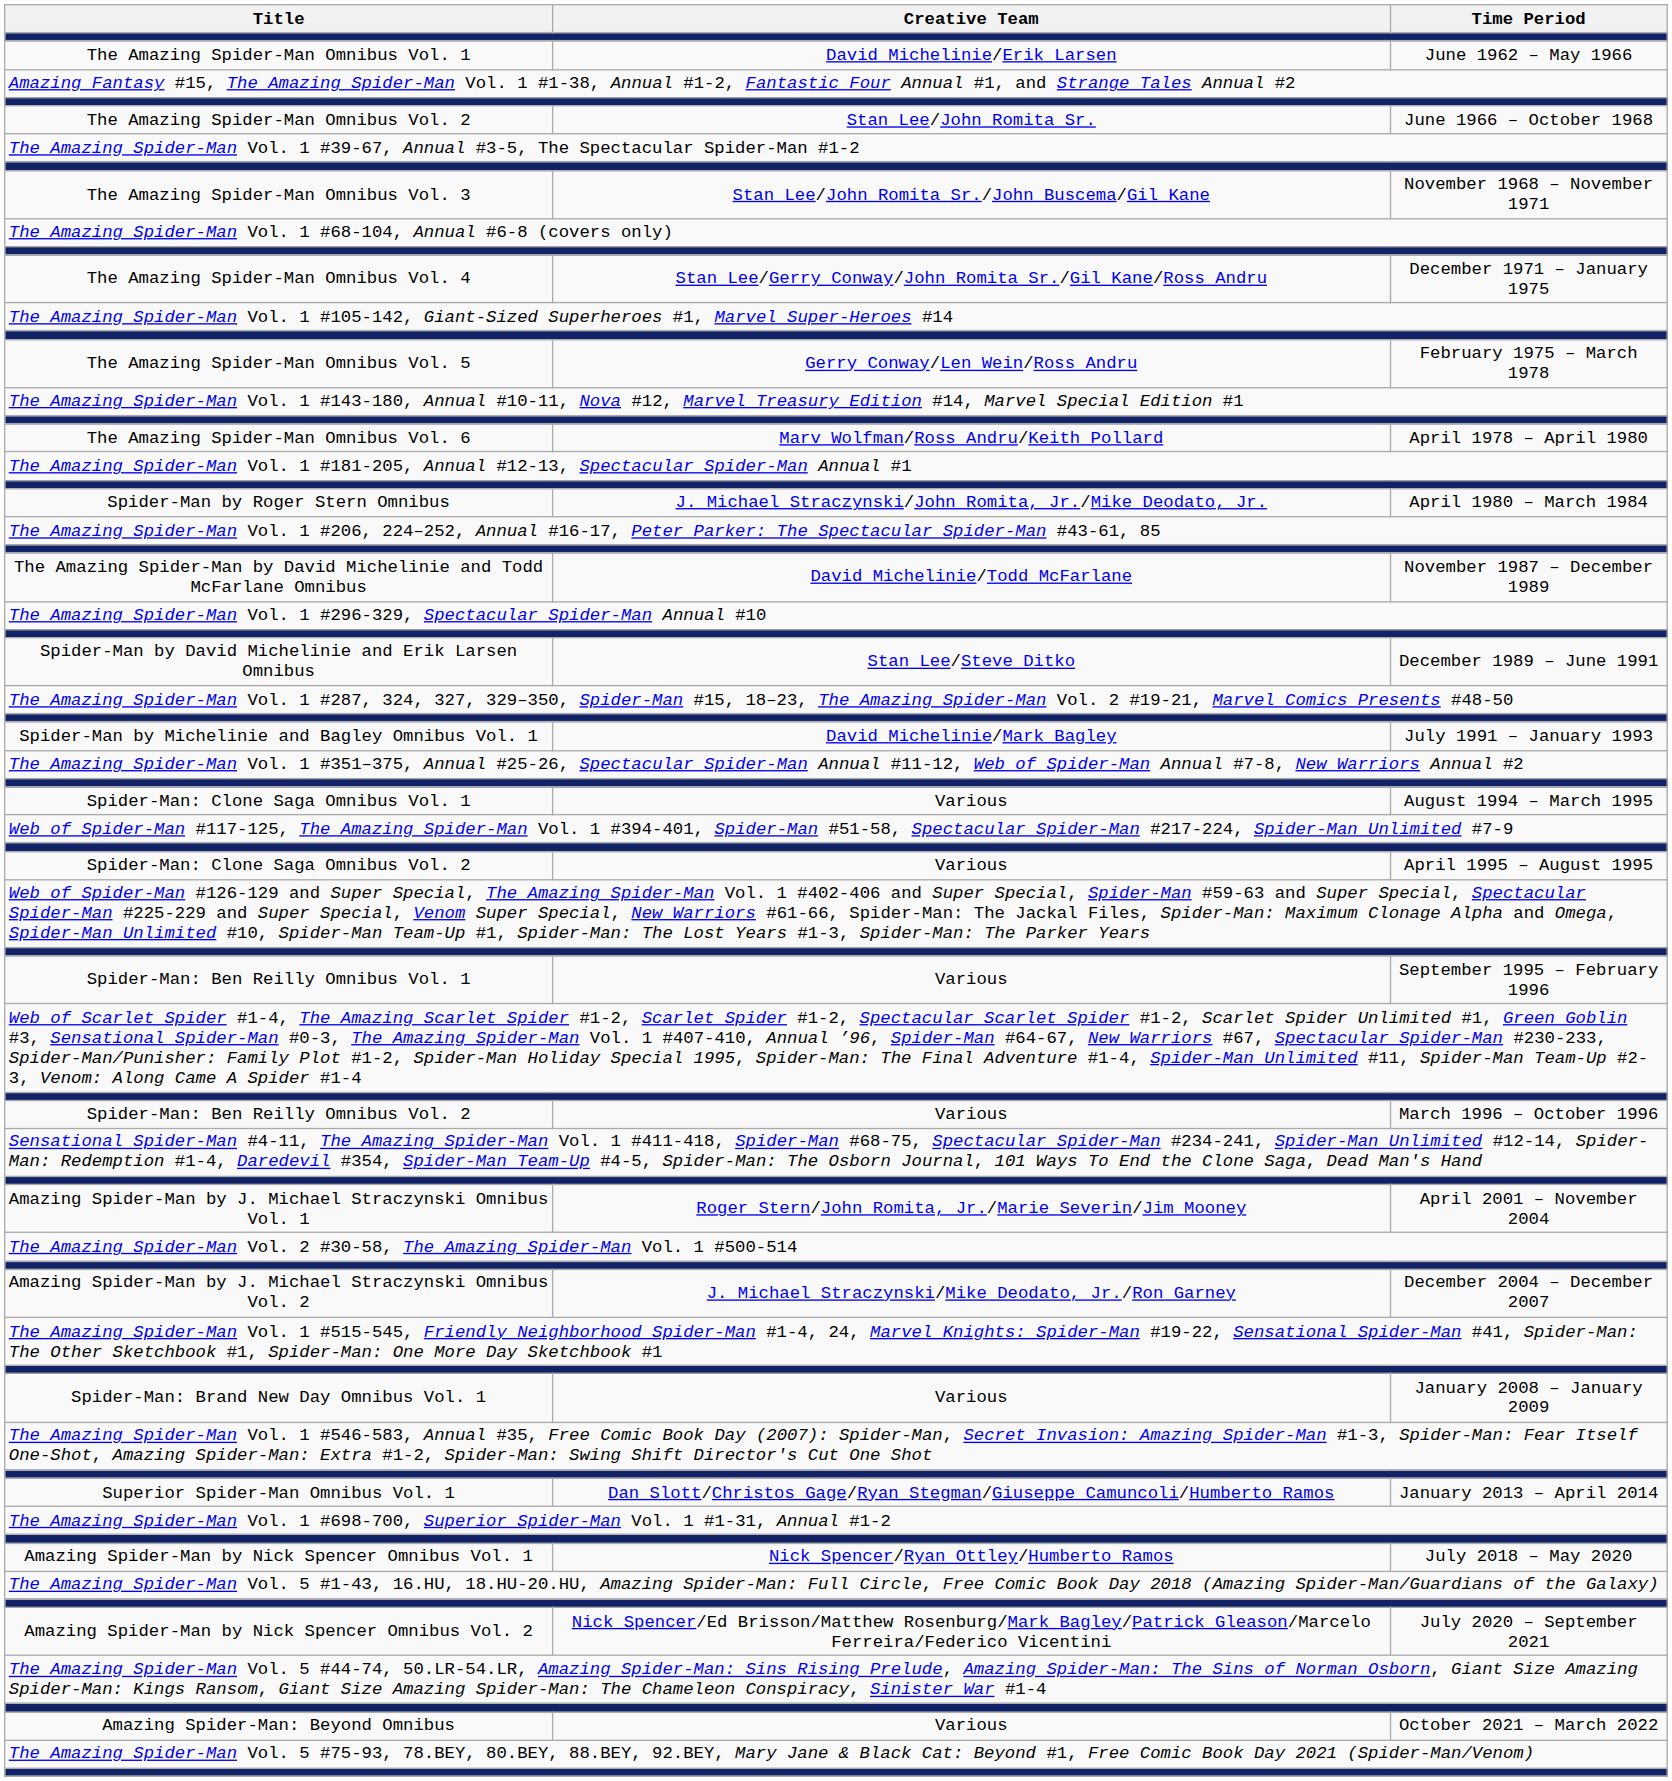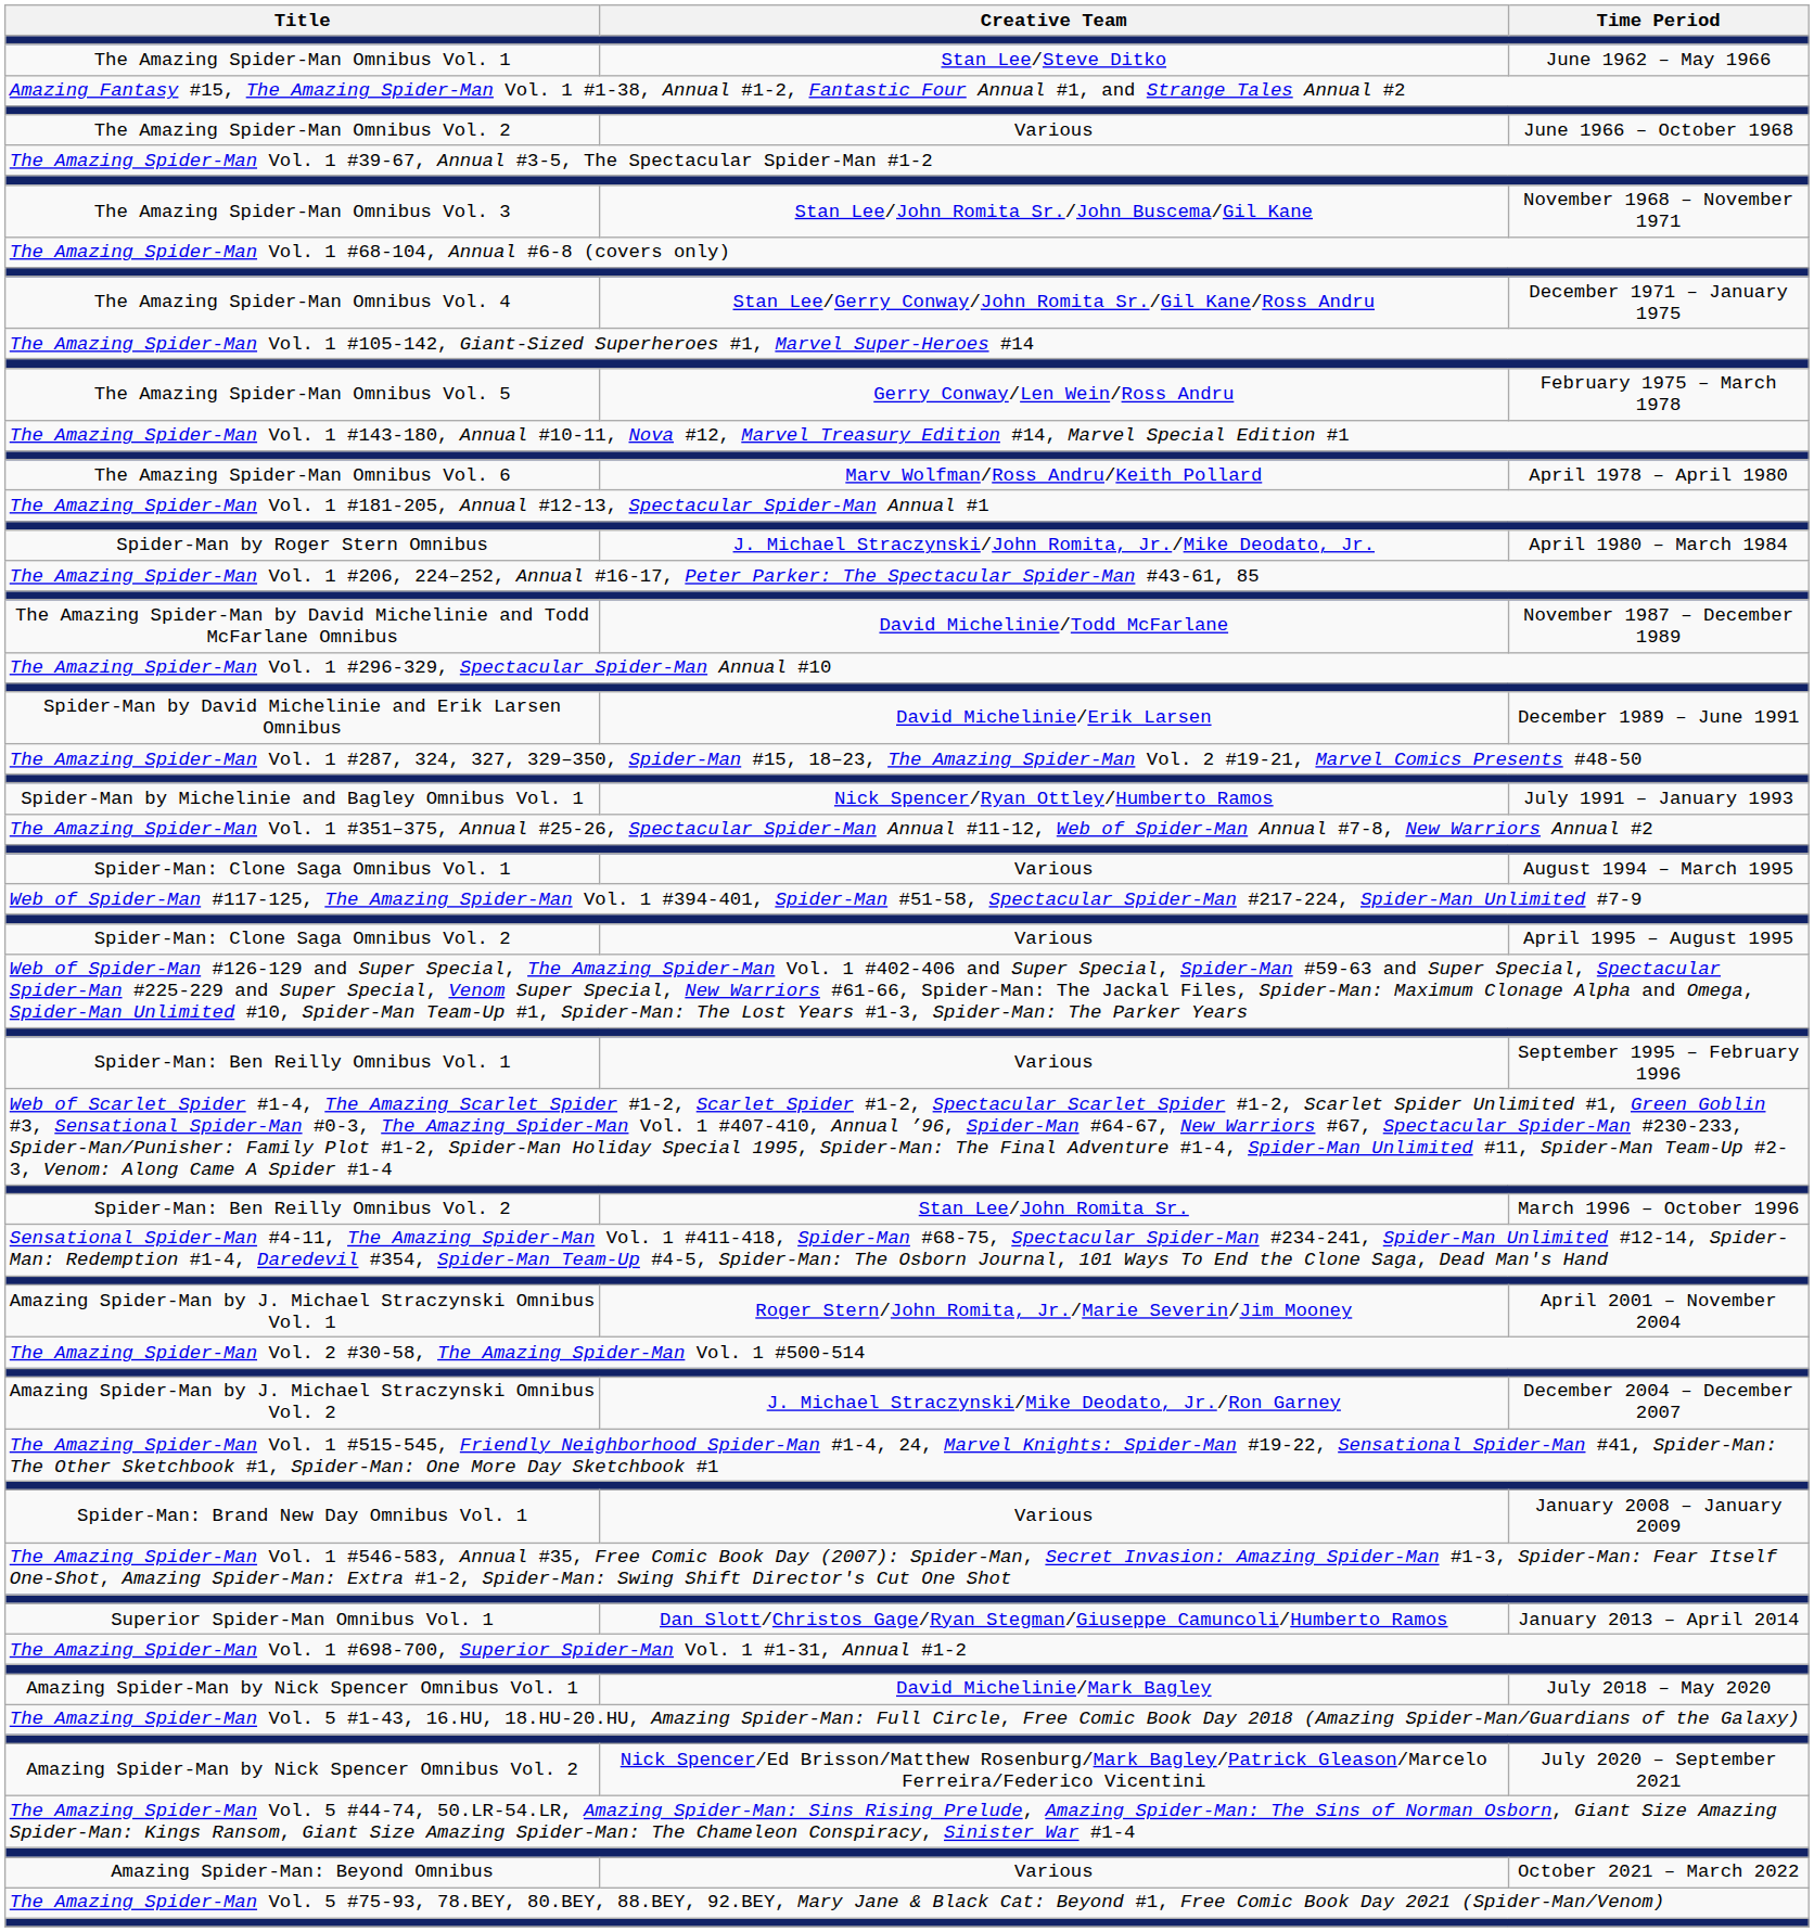 <table class="wikitable">
 <tr>
 <th>Title</th>
 <th>Creative Team</th>
 <th>Time Period</th>
 </tr>
 <tr>
 <td colspan="6" bgcolor="#112266"></td>
 </tr>
 <tr>
 <td align="center">The Amazing Spider-Man Omnibus Vol. 1</td>
-<td align="center"><a href='#'>David Michelinie</a>/<a href='#'>Erik Larsen</a></td>
+<td align="center"><a href='#'>Stan Lee</a>/<a href='#'>Steve Ditko</a></td>
 <td align="center">June 1962 – May 1966</td>
 </tr>
 <tr>
 <td colspan="6"><em><a href='#'>Amazing Fantasy</a></em> #15, <em><a href='#'>The Amazing Spider-Man</a></em> Vol. 1 #1-38, <em>Annual</em> #1-2, <em><a href='#'>Fantastic Four</a> Annual</em> #1, and <em><a href='#'>Strange Tales</a> Annual</em> #2</td>
 </tr>
 <tr>
 <td colspan="6" bgcolor="#112266"></td>
 </tr>
 <tr>
 <td align="center">The Amazing Spider-Man Omnibus Vol. 2</td>
-<td align="center"><a href='#'>Stan Lee</a>/<a href='#'>John Romita Sr.</a></td>
+<td align="center">Various</td>
 <td align="center">June 1966 – October 1968</td>
 </tr>
 <tr>
 <td colspan="6"><em><a href='#'>The Amazing Spider-Man</a></em> Vol. 1 #39-67, <em>Annual</em> #3-5, The Spectacular Spider-Man #1-2</td>
 </tr>
 <tr>
 <td colspan="6" bgcolor="#112266"></td>
 </tr>
 <tr>
 <td align="center">The Amazing Spider-Man Omnibus Vol. 3</td>
 <td align="center"><a href='#'>Stan Lee</a>/<a href='#'>John Romita Sr.</a>/<a href='#'>John Buscema</a>/<a href='#'>Gil Kane</a></td>
 <td align="center">November 1968 – November 1971</td>
 </tr>
 <tr>
 <td colspan="6"><em><a href='#'>The Amazing Spider-Man</a></em> Vol. 1 #68-104, <em>Annual</em> #6-8 (covers only)</td>
 </tr>
 <tr>
 <td colspan="6" bgcolor="#112266"></td>
 </tr>
 <tr>
 <td align="center">The Amazing Spider-Man Omnibus Vol. 4</td>
 <td align="center"><a href='#'>Stan Lee</a>/<a href='#'>Gerry Conway</a>/<a href='#'>John Romita Sr.</a>/<a href='#'>Gil Kane</a>/<a href='#'>Ross Andru</a></td>
 <td align="center">December 1971 – January 1975</td>
 </tr>
 <tr>
 <td colspan="6"><em><a href='#'>The Amazing Spider-Man</a></em> Vol. 1 #105-142, <em>Giant-Sized Superheroes</em> #1, <em><a href='#'>Marvel Super-Heroes</a></em> #14</td>
 </tr>
 <tr>
 <td colspan="6" bgcolor="#112266"></td>
 </tr>
 <tr>
 <td align="center">The Amazing Spider-Man Omnibus Vol. 5</td>
 <td align="center"><a href='#'>Gerry Conway</a>/<a href='#'>Len Wein</a>/<a href='#'>Ross Andru</a></td>
 <td align="center">February 1975 – March 1978</td>
 </tr>
 <tr>
 <td colspan="6"><em><a href='#'>The Amazing Spider-Man</a></em> Vol. 1 #143-180, <em>Annual</em> #10-11, <em><a href='#'>Nova</a></em> #12, <em><a href='#'>Marvel Treasury Edition</a></em> #14, <em>Marvel Special Edition</em> #1</td>
 </tr>
 <tr>
 <td colspan="6" bgcolor="#112266"></td>
 </tr>
 <tr>
 <td align="center">The Amazing Spider-Man Omnibus Vol. 6</td>
 <td align="center"><a href='#'>Marv Wolfman</a>/<a href='#'>Ross Andru</a>/<a href='#'>Keith Pollard</a></td>
 <td align="center">April 1978 – April 1980</td>
 </tr>
 <tr>
 <td colspan="6"><em><a href='#'>The Amazing Spider-Man</a></em> Vol. 1 #181-205, <em>Annual</em> #12-13, <em><a href='#'>Spectacular Spider-Man</a></em> <em>Annual</em> #1</td>
 </tr>
 <tr>
 <td colspan="6" bgcolor="#112266"></td>
 </tr>
 <tr>
 <td align="center">Spider-Man by Roger Stern Omnibus</td>
 <td align="center"><a href='#'>J. Michael Straczynski</a>/<a href='#'>John Romita, Jr.</a>/<a href='#'>Mike Deodato, Jr.</a></td>
 <td align="center">April 1980 – March 1984</td>
 </tr>
 <tr>
 <td colspan="6"><em><a href='#'>The Amazing Spider-Man</a></em> Vol. 1 #206, 224–252, <em>Annual</em> #16-17, <em><a href='#'>Peter Parker: The Spectacular Spider-Man</a></em> #43-61, 85</td>
 </tr>
 <tr>
 <td colspan="6" bgcolor="#112266"></td>
 </tr>
 <tr>
 <td align="center">The Amazing Spider-Man by David Michelinie and Todd McFarlane Omnibus</td>
 <td align="center"><a href='#'>David Michelinie</a>/<a href='#'>Todd McFarlane</a></td>
 <td align="center">November 1987 – December 1989</td>
 </tr>
 <tr>
 <td colspan="6"><em><a href='#'>The Amazing Spider-Man</a></em> Vol. 1 #296-329, <em><a href='#'>Spectacular Spider-Man</a> Annual</em> #10</td>
 </tr>
 <tr>
 <td colspan="6" bgcolor="#112266"></td>
 </tr>
 <tr>
 <td align="center">Spider-Man by David Michelinie and Erik Larsen Omnibus</td>
-<td align="center"><a href='#'>Stan Lee</a>/<a href='#'>Steve Ditko</a></td>
+<td align="center"><a href='#'>David Michelinie</a>/<a href='#'>Erik Larsen</a></td>
 <td align="center">December 1989 – June 1991</td>
 </tr>
 <tr>
 <td colspan="6"><em><a href='#'>The Amazing Spider-Man</a></em> Vol. 1 #287, 324, 327, 329–350, <em><a href='#'>Spider-Man</a></em> #15, 18–23, <em><a href='#'>The Amazing Spider-Man</a></em> Vol. 2 #19-21, <em><a href='#'>Marvel Comics Presents</a></em> #48-50</td>
 </tr>
 <tr>
 <td colspan="6" bgcolor="#112266"></td>
 </tr>
 <tr>
 <td align="center">Spider-Man by Michelinie and Bagley Omnibus Vol. 1</td>
-<td align="center"><a href='#'>David Michelinie</a>/<a href='#'>Mark Bagley</a></td>
+<td align="center"><a href='#'>Nick Spencer</a>/<a href='#'>Ryan Ottley</a>/<a href='#'>Humberto Ramos</a></td>
 <td align="center">July 1991 – January 1993</td>
 </tr>
 <tr>
 <td colspan="6"><em><a href='#'>The Amazing Spider-Man</a></em> Vol. 1 #351–375, <em>Annual</em> #25-26, <em><a href='#'>Spectacular Spider-Man</a> Annual</em> #11-12, <em><a href='#'>Web of Spider-Man</a> Annual</em> #7-8, <em><a href='#'>New Warriors</a> Annual</em> #2</td>
 </tr>
 <tr>
 <td colspan="6" bgcolor="#112266"></td>
 </tr>
 <tr>
 <td align="center">Spider-Man: Clone Saga Omnibus Vol. 1</td>
 <td align="center">Various</td>
 <td align="center">August 1994 – March 1995</td>
 </tr>
 <tr>
 <td colspan="6"><em><a href='#'>Web of Spider-Man</a></em> #117-125, <em><a href='#'>The Amazing Spider-Man</a></em> Vol. 1 #394-401, <em><a href='#'>Spider-Man</a></em> #51-58, <em><a href='#'>Spectacular Spider-Man</a></em> #217-224, <em><a href='#'>Spider-Man Unlimited</a></em> #7-9</td>
 </tr>
 <tr>
 <td colspan="6" bgcolor="#112266"></td>
 </tr>
 <tr>
 <td align="center">Spider-Man: Clone Saga Omnibus Vol. 2</td>
 <td align="center">Various</td>
 <td align="center">April 1995 – August 1995</td>
 </tr>
 <tr>
 <td colspan="6"><em><a href='#'>Web of Spider-Man</a></em> #126-129 and <em>Super Special</em>, <em><a href='#'>The Amazing Spider-Man</a></em> Vol. 1 #402-406 and <em>Super Special</em>, <em><a href='#'>Spider-Man</a></em> #59-63 and <em>Super Special</em>, <em><a href='#'>Spectacular Spider-Man</a></em> #225-229 and <em>Super Special</em>, <em><a href='#'>Venom</a> Super Special</em>, <em><a href='#'>New Warriors</a></em> #61-66, Spider-Man: The Jackal Files, <em>Spider-Man: Maximum Clonage Alpha</em> and <em>Omega</em>, <em><a href='#'>Spider-Man Unlimited</a></em> #10, <em>Spider-Man Team-Up</em> #1, <em>Spider-Man: The Lost Years</em> #1-3, <em>Spider-Man: The Parker Years</em></td>
 </tr>
 <tr>
 <td colspan="6" bgcolor="#112266"></td>
 </tr>
 <tr>
 <td align="center">Spider-Man: Ben Reilly Omnibus Vol. 1</td>
 <td align="center">Various</td>
 <td align="center">September 1995 – February 1996</td>
 </tr>
 <tr>
 <td colspan="6"><em><a href='#'>Web of Scarlet Spider</a></em> #1-4, <em><a href='#'>The Amazing Scarlet Spider</a></em> #1-2, <em><a href='#'>Scarlet Spider</a></em> #1-2, <em><a href='#'>Spectacular Scarlet Spider</a></em> #1-2, <em>Scarlet Spider Unlimited</em> #1, <em><a href='#'>Green Goblin</a></em> #3, <em><a href='#'>Sensational Spider-Man</a></em> #0-3, <em><a href='#'>The Amazing Spider-Man</a></em> Vol. 1 #407-410, <em>Annual ’96</em>, <em><a href='#'>Spider-Man</a></em> #64-67, <em><a href='#'>New Warriors</a></em> #67, <em><a href='#'>Spectacular Spider-Man</a></em> #230-233, <em>Spider-Man/Punisher: Family Plot</em> #1-2, <em>Spider-Man Holiday Special 1995</em>, <em>Spider-Man: The Final Adventure</em> #1-4, <em><a href='#'>Spider-Man Unlimited</a></em> #11, <em>Spider-Man Team-Up</em> #2-3, <em>Venom: Along Came A Spider</em> #1-4</td>
 </tr>
 <tr>
 <td colspan="6" bgcolor="#112266"></td>
 </tr>
 <tr>
 <td align="center">Spider-Man: Ben Reilly Omnibus Vol. 2</td>
-<td align="center">Various</td>
+<td align="center"><a href='#'>Stan Lee</a>/<a href='#'>John Romita Sr.</a></td>
 <td align="center">March 1996 – October 1996</td>
 </tr>
 <tr>
 <td colspan="6"><em><a href='#'>Sensational Spider-Man</a></em> #4-11, <em><a href='#'>The Amazing Spider-Man</a></em> Vol. 1 #411-418, <em><a href='#'>Spider-Man</a></em> #68-75, <em><a href='#'>Spectacular Spider-Man</a></em> #234-241, <em><a href='#'>Spider-Man Unlimited</a></em> #12-14, <em>Spider-Man: Redemption</em> #1-4, <em><a href='#'>Daredevil</a></em> #354, <em><a href='#'>Spider-Man Team-Up</a></em> #4-5, <em>Spider-Man: The Osborn Journal</em>, <em>101 Ways To End the Clone Saga</em>, <em>Dead Man's Hand</em></td>
 </tr>
 <tr>
 <td colspan="6" bgcolor="#112266"></td>
 </tr>
 <tr>
 <td align="center">Amazing Spider-Man by J. Michael Straczynski Omnibus Vol. 1</td>
 <td align="center"><a href='#'>Roger Stern</a>/<a href='#'>John Romita, Jr.</a>/<a href='#'>Marie Severin</a>/<a href='#'>Jim Mooney</a></td>
 <td align="center">April 2001 – November 2004</td>
 </tr>
 <tr>
 <td colspan="6"><em><a href='#'>The Amazing Spider-Man</a></em> Vol. 2 #30-58, <em><a href='#'>The Amazing Spider-Man</a></em> Vol. 1 #500-514</td>
 </tr>
 <tr>
 <td colspan="6" bgcolor="#112266"></td>
 </tr>
 <tr>
 <td align="center">Amazing Spider-Man by J. Michael Straczynski Omnibus Vol. 2</td>
 <td align="center"><a href='#'>J. Michael Straczynski</a>/<a href='#'>Mike Deodato, Jr.</a>/<a href='#'>Ron Garney</a></td>
 <td align="center">December 2004 – December 2007</td>
 </tr>
 <tr>
 <td colspan="6"><em><a href='#'>The Amazing Spider-Man</a></em> Vol. 1 #515-545, <em><a href='#'>Friendly Neighborhood Spider-Man</a></em> #1-4, 24, <em><a href='#'>Marvel Knights: Spider-Man</a></em> #19-22, <em><a href='#'>Sensational Spider-Man</a></em> #41, <em>Spider-Man: The Other Sketchbook</em> #1, <em>Spider-Man: One More Day Sketchbook</em> #1</td>
 </tr>
 <tr>
 <td colspan="6" bgcolor="#112266"></td>
 </tr>
 <tr>
 <td align="center">Spider-Man: Brand New Day Omnibus Vol. 1</td>
 <td align="center">Various</td>
 <td align="center">January 2008 – January 2009</td>
 </tr>
 <tr>
 <td colspan="6"><em><a href='#'>The Amazing Spider-Man</a></em> Vol. 1 #546-583, <em>Annual</em> #35, <em>Free Comic Book Day (2007): Spider-Man</em>, <em><a href='#'>Secret Invasion: Amazing Spider-Man</a></em> #1-3, <em>Spider-Man: Fear Itself One-Shot</em>, <em>Amazing Spider-Man: Extra</em> #1-2, <em>Spider-Man: Swing Shift Director's Cut One Shot</em></td>
 </tr>
 <tr>
 <td colspan="6" bgcolor="#112266"></td>
 </tr>
 <tr>
 <td align="center">Superior Spider-Man Omnibus Vol. 1</td>
 <td align="center"><a href='#'>Dan Slott</a>/<a href='#'>Christos Gage</a>/<a href='#'>Ryan Stegman</a>/<a href='#'>Giuseppe Camuncoli</a>/<a href='#'>Humberto Ramos</a></td>
 <td align="center">January 2013 – April 2014</td>
 </tr>
 <tr>
 <td colspan="6"><em><a href='#'>The Amazing Spider-Man</a></em> Vol. 1 #698-700, <em><a href='#'>Superior Spider-Man</a></em> Vol. 1 #1-31, <em>Annual</em> #1-2</td>
 </tr>
 <tr>
 <td colspan="6" bgcolor="#112266"></td>
 </tr>
 <tr>
 <td align="center">Amazing Spider-Man by Nick Spencer Omnibus Vol. 1</td>
-<td align="center"><a href='#'>Nick Spencer</a>/<a href='#'>Ryan Ottley</a>/<a href='#'>Humberto Ramos</a></td>
+<td align="center"><a href='#'>David Michelinie</a>/<a href='#'>Mark Bagley</a></td>
 <td align="center">July 2018 – May 2020</td>
 </tr>
 <tr>
 <td colspan="6"><em><a href='#'>The Amazing Spider-Man</a></em> Vol. 5 #1-43, 16.HU, 18.HU-20.HU, <em>Amazing Spider-Man: Full Circle</em>, <em>Free Comic Book Day 2018 (Amazing Spider-Man/Guardians of the Galaxy)</em></td>
 </tr>
 <tr>
 <td colspan="6" bgcolor="#112266"></td>
 </tr>
 <tr>
 <td align="center">Amazing Spider-Man by Nick Spencer Omnibus Vol. 2</td>
 <td align="center"><a href='#'>Nick Spencer</a>/Ed Brisson/Matthew Rosenburg/<a href='#'>Mark Bagley</a>/<a href='#'>Patrick Gleason</a>/Marcelo Ferreira/Federico Vicentini</td>
 <td align="center">July 2020 – September 2021</td>
 </tr>
 <tr>
 <td colspan="6"><em><a href='#'>The Amazing Spider-Man</a></em> Vol. 5 #44-74, 50.LR-54.LR, <em><a href='#'>Amazing Spider-Man: Sins Rising Prelude</a></em>, <em><a href='#'>Amazing Spider-Man: The Sins of Norman Osborn</a></em>, <em>Giant Size Amazing Spider-Man: Kings Ransom</em>, <em>Giant Size Amazing Spider-Man: The Chameleon Conspiracy</em>, <em><a href='#'>Sinister War</a></em> #1-4</td>
 </tr>
 <tr>
 <td colspan="6" bgcolor="#112266"></td>
 </tr>
 <tr>
 <td align="center">Amazing Spider-Man: Beyond Omnibus</td>
 <td align="center">Various</td>
 <td align="center">October 2021 – March 2022</td>
 </tr>
 <tr>
 <td colspan="6"><em><a href='#'>The Amazing Spider-Man</a></em> Vol. 5 #75-93, 78.BEY, 80.BEY, 88.BEY, 92.BEY, <em>Mary Jane & Black Cat: Beyond</em> #1, <em>Free Comic Book Day 2021 (Spider-Man/Venom)</em></td>
 </tr>
 <tr>
 <td colspan="6" bgcolor="#112266"></td>
 </tr>
 <tr>
 </tr>
 </table>
